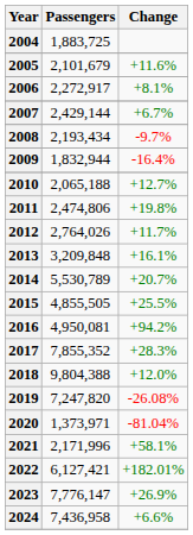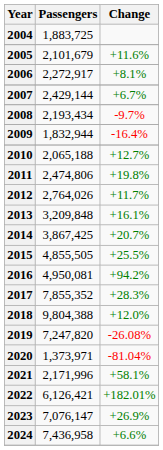 <table class="wikitable sortable" style="text-align:center;">
 <tr>
 <th>Year</th>
 <th>Passengers</th>
 <th>Change</th>
 </tr>
 <tr>
 <th>2004</th>
 <td>1,883,725</td>
 <td style="color:green"></td>
 </tr>
 <tr>
 </tr>
 <tr>
 <th>2005</th>
 <td>2,101,679</td>
 <td style="color:green">+11.6%</td>
 </tr>
 <tr>
 </tr>
 <tr>
 <th>2006</th>
 <td>2,272,917</td>
 <td style="color:green">+8.1%</td>
 </tr>
 <tr>
 </tr>
 <tr>
 <th>2007</th>
 <td>2,429,144</td>
 <td style="color:green">+6.7%</td>
 </tr>
 <tr>
 </tr>
 <tr>
 <th>2008</th>
 <td>2,193,434</td>
 <td style="color:red">-9.7%</td>
 </tr>
 <tr>
 </tr>
 <tr>
 <th>2009</th>
 <td>1,832,944</td>
 <td style="color:red">-16.4%</td>
 </tr>
 <tr>
 </tr>
 <tr>
 <th>2010</th>
 <td>2,065,188</td>
 <td style="color:green">+12.7%</td>
 </tr>
 <tr>
 <th>2011</th>
 <td>2,474,806</td>
 <td style="color:green">+19.8%</td>
 </tr>
 <tr>
 <th>2012</th>
 <td>2,764,026</td>
 <td style="color:green">+11.7%</td>
 </tr>
 <tr>
 <th>2013</th>
 <td>3,209,848</td>
 <td style="color:green">+16.1%</td>
 </tr>
 <tr>
 <th>2014</th>
-<td>5,530,789</td>
+<td>3,867,425</td>
 <td style="color:green">+20.7%</td>
 </tr>
 <tr>
 <th>2015</th>
 <td>4,855,505</td>
 <td style="color:green">+25.5%</td>
 </tr>
 <tr>
 <th>2016</th>
 <td>4,950,081</td>
 <td style="color:green">+94.2%</td>
 </tr>
 <tr>
 <th>2017</th>
 <td>7,855,352</td>
 <td style="color:green">+28.3%</td>
 </tr>
 <tr>
 <th>2018</th>
 <td>9,804,388</td>
 <td style="color:green">+12.0%</td>
 </tr>
 <tr>
 <th>2019</th>
 <td>7,247,820</td>
 <td style="color:red">-26.08%</td>
 </tr>
 <tr>
 <th>2020</th>
 <td>1,373,971</td>
 <td style="color:red">-81.04%</td>
 </tr>
 <tr>
 <th>2021</th>
 <td>2,171,996</td>
 <td style="color:green">+58.1%</td>
 </tr>
 <tr>
 <th>2022</th>
-<td>6,127,421</td>
+<td>6,126,421</td>
 <td style="color:green">+182.01%</td>
 </tr>
 <tr>
 <th>2023</th>
-<td>7,776,147</td>
+<td>7,076,147</td>
 <td style="color:green">+26.9%</td>
 </tr>
 <tr>
 <th>2024</th>
 <td>7,436,958</td>
 <td style="color:green">+6.6%</td>
 </tr>
 <tr>
 </tr>
 </table>
